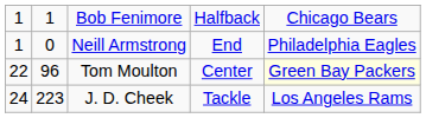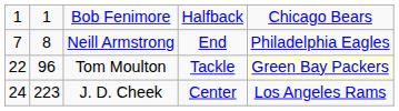 <table class="wikitable" style="text-align:center">
 <tr>
 <td>1</td>
 <td>1</td>
 <td><a href='#'>Bob Fenimore</a></td>
 <td><a href='#'>Halfback</a></td>
 <td><a href='#'>Chicago Bears</a></td>
 </tr>
 <tr>
-<td>1</td>
-<td>0</td>
+<td>7</td>
+<td>8</td>
 <td><a href='#'>Neill Armstrong</a></td>
 <td><a href='#'>End</a></td>
 <td><a href='#'>Philadelphia Eagles</a></td>
 </tr>
 <tr>
 <td>22</td>
 <td>96</td>
 <td>Tom Moulton</td>
-<td><a href='#'>Center</a></td>
+<td><a href='#'>Tackle</a></td>
 <td style="background: lightyellow;"><a href='#'>Green Bay Packers</a></td>
 </tr>
 <tr>
 <td>24</td>
 <td>223</td>
 <td>J. D. Cheek</td>
-<td><a href='#'>Tackle</a></td>
+<td><a href='#'>Center</a></td>
 <td><a href='#'>Los Angeles Rams</a></td>
 </tr>
 </table>
